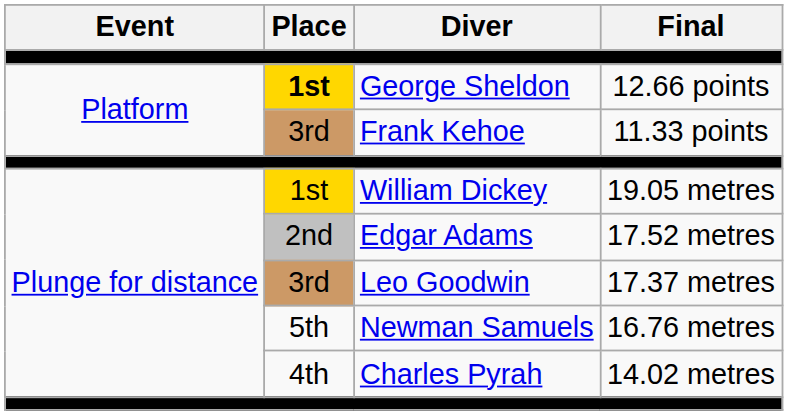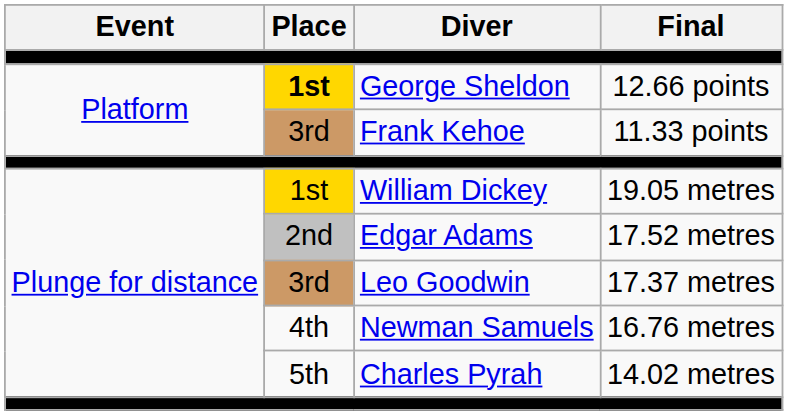 <table class=wikitable>
 <tr>
 <th>Event</th>
 <th>Place</th>
 <th>Diver</th>
 <th>Final</th>
 </tr>
 <tr bgcolor=black>
 <td colspan=4></td>
 </tr>
 <tr align=center>
 <td rowspan=2><a href='#'>Platform</a></td>
 <td bgcolor=gold><strong>1st</strong></td>
 <td align=left><a href='#'>George Sheldon</a></td>
 <td>12.66 points</td>
 </tr>
 <tr align=center>
 <td bgcolor=cc9966>3rd</td>
 <td align=left><a href='#'>Frank Kehoe</a></td>
 <td>11.33 points</td>
 </tr>
 <tr bgcolor=black>
 <td colspan=4></td>
 </tr>
 <tr align=center>
 <td rowspan=5><a href='#'>Plunge for distance</a></td>
 <td bgcolor=gold>1st</td>
 <td align=left><a href='#'>William Dickey</a></td>
 <td>19.05 metres</td>
 </tr>
 <tr align=center>
 <td bgcolor=silver>2nd</td>
 <td align=left><a href='#'>Edgar Adams</a></td>
 <td>17.52 metres</td>
 </tr>
 <tr align=center>
 <td bgcolor=cc9966>3rd</td>
 <td align=left><a href='#'>Leo Goodwin</a></td>
 <td>17.37 metres</td>
 </tr>
 <tr align=center>
-<td>5th</td>
+<td>4th</td>
 <td align=left><a href='#'>Newman Samuels</a></td>
 <td>16.76 metres</td>
 </tr>
 <tr align=center>
-<td>4th</td>
+<td>5th</td>
 <td align=left><a href='#'>Charles Pyrah</a></td>
 <td>14.02 metres</td>
 </tr>
 <tr bgcolor=black>
 <td colspan=4></td>
 </tr>
 </table>
